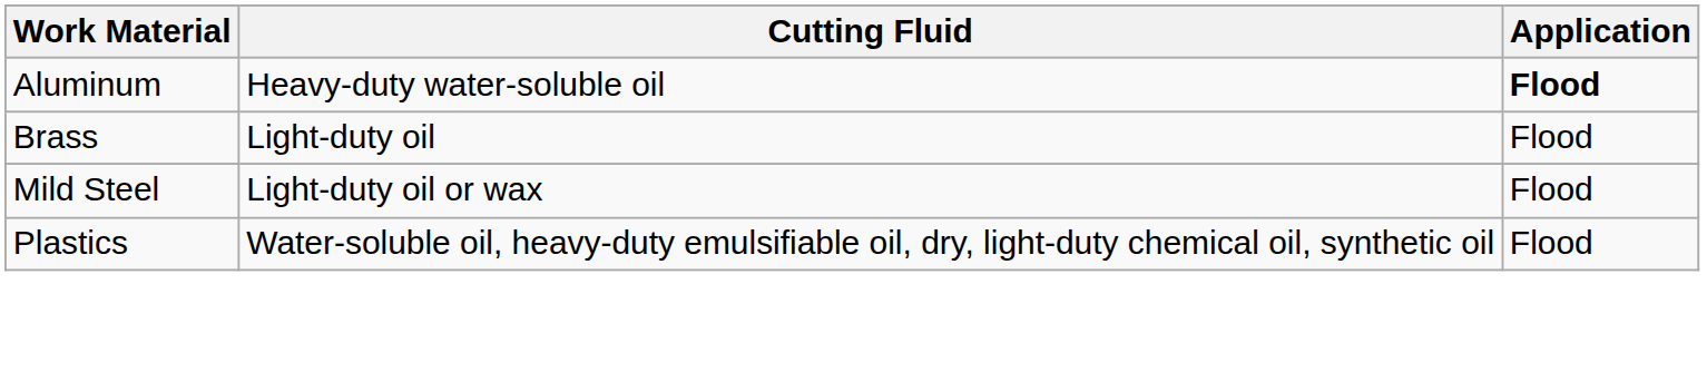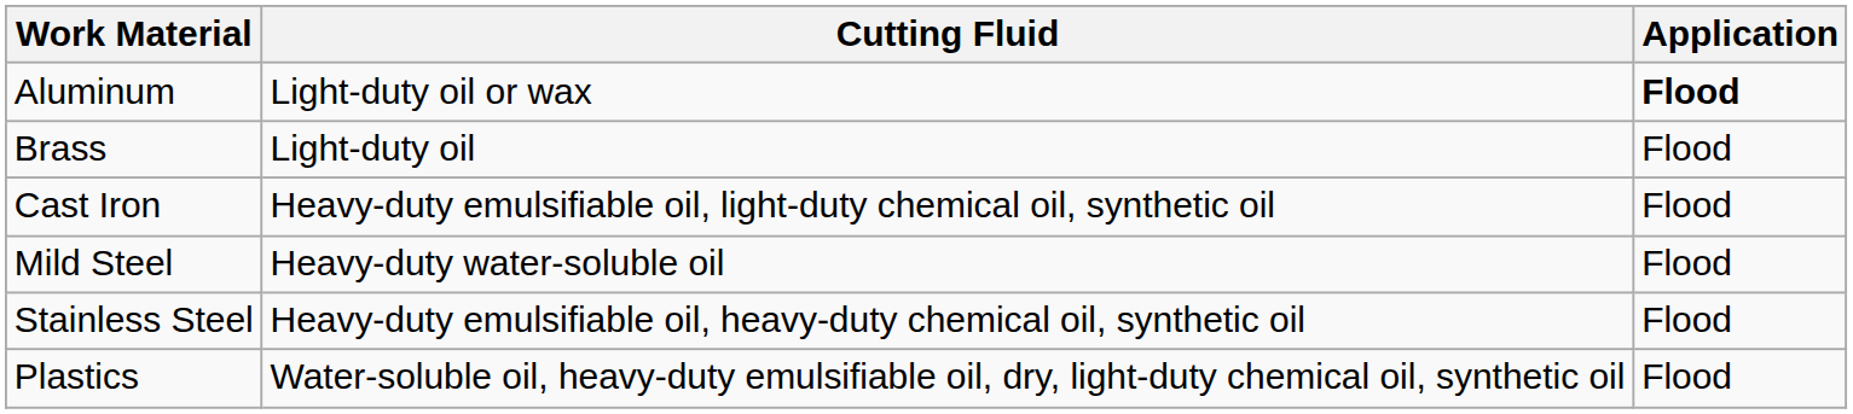 <table class="wikitable" border="1">
 <tr>
 <th>Work Material</th>
 <th>Cutting Fluid</th>
 <th>Application</th>
 </tr>
 <tr>
 <td>Aluminum</td>
-<td>Heavy-duty water-soluble oil</td>
+<td>Light-duty oil or wax</td>
 <td><strong>Flood</strong></td>
 </tr>
 <tr>
 <td>Brass</td>
 <td>Light-duty oil</td>
 <td>Flood</td>
 </tr>
 <tr>
+<td>Cast Iron</td>
+<td>Heavy-duty emulsifiable oil, light-duty chemical oil, synthetic oil</td>
+<td>Flood</td>
+</tr>
+<tr>
 <td>Mild Steel</td>
-<td>Light-duty oil or wax</td>
+<td>Heavy-duty water-soluble oil</td>
+<td>Flood</td>
+</tr>
+<tr>
+<td>Stainless Steel</td>
+<td>Heavy-duty emulsifiable oil, heavy-duty chemical oil, synthetic oil</td>
 <td>Flood</td>
 </tr>
 <tr>
 <td>Plastics</td>
 <td>Water-soluble oil, heavy-duty emulsifiable oil, dry, light-duty chemical oil, synthetic oil</td>
 <td>Flood</td>
 </tr>
 </table>
